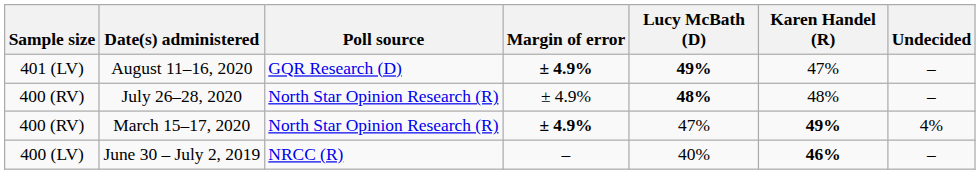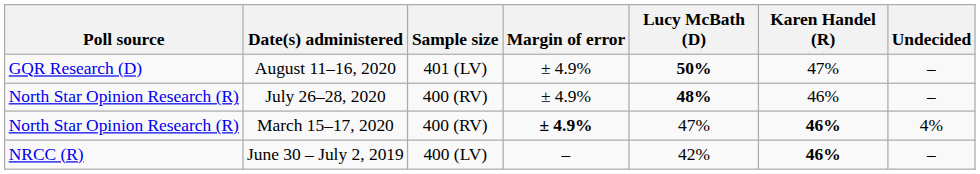 <table class="wikitable" style="font-size:90%;text-align:center;">
 <tr valign=bottom>
+<th>Poll source</th>
+<th>Date(s) administered</th>
 <th>Sample size</th>
-<th>Date(s) administered</th>
-<th>Poll source</th>
 <th>Margin of error</th>
 <th style="width:100px;">Lucy McBath (D)</th>
 <th style="width:100px;">Karen Handel (R)</th>
 <th>Undecided</th>
 </tr>
 <tr>
+<td style="text-align:left;"><a href='#'>GQR Research (D)</a></td>
+<td>August 11–16, 2020</td>
 <td>401 (LV)</td>
-<td>August 11–16, 2020</td>
-<td style="text-align:left;"><a href='#'>GQR Research (D)</a></td>
-<td><strong>± 4.9%</strong></td>
-<td><strong>49%</strong></td>
+<td>± 4.9%</td>
+<td><strong>50%</strong></td>
 <td>47%</td>
 <td>–</td>
 </tr>
 <tr>
+<td style="text-align:left;"><a href='#'>North Star Opinion Research (R)</a></td>
+<td>July 26–28, 2020</td>
 <td>400 (RV)</td>
-<td>July 26–28, 2020</td>
-<td style="text-align:left;"><a href='#'>North Star Opinion Research (R)</a></td>
 <td>± 4.9%</td>
 <td><strong>48%</strong></td>
-<td>48%</td>
+<td>46%</td>
 <td>–</td>
 </tr>
 <tr>
+<td style="text-align:left;"><a href='#'>North Star Opinion Research (R)</a></td>
+<td>March 15–17, 2020</td>
 <td>400 (RV)</td>
-<td>March 15–17, 2020</td>
-<td style="text-align:left;"><a href='#'>North Star Opinion Research (R)</a></td>
 <td><strong>± 4.9%</strong></td>
 <td>47%</td>
-<td><strong>49%</strong></td>
+<td><strong>46%</strong></td>
 <td>4%</td>
 </tr>
 <tr>
+<td style="text-align:left;"><a href='#'>NRCC (R)</a></td>
+<td>June 30 – July 2, 2019</td>
 <td>400 (LV)</td>
-<td>June 30 – July 2, 2019</td>
-<td style="text-align:left;"><a href='#'>NRCC (R)</a></td>
 <td>–</td>
-<td>40%</td>
+<td>42%</td>
 <td><strong>46%</strong></td>
 <td>–</td>
 </tr>
 </table>
